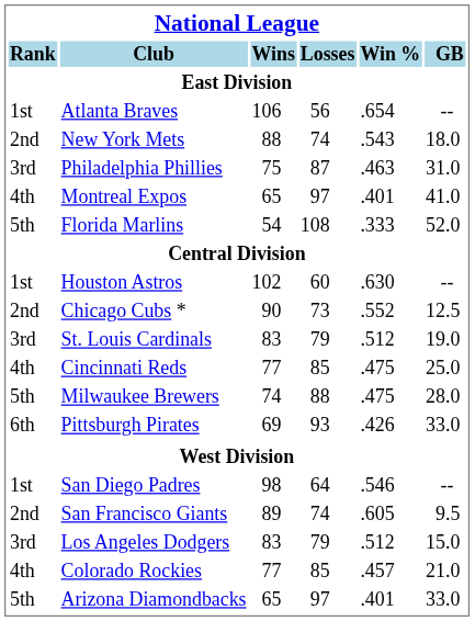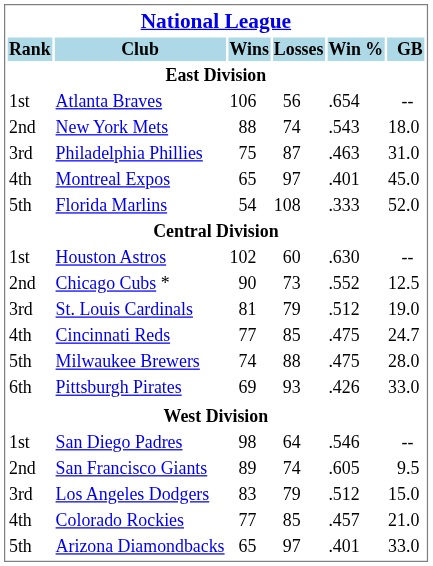 <table cellpadding="1" style="width:auto;font-size: 90%; border: 1px solid gray;">
 <tr align="center" style="font-size: larger;">
 <th colspan=6><a href='#'>National League</a></th>
 </tr>
 <tr style="background:lightblue;">
 <th>Rank</th>
 <th>Club</th>
 <th>Wins</th>
 <th>Losses</th>
 <th>Win %</th>
 <th>  GB</th>
 </tr>
 <tr align="center" style="vertical-align: middle;" style="background:lightblue;">
 <th colspan=6>East Division</th>
 </tr>
 <tr>
 <td>1st</td>
 <td><a href='#'>Atlanta Braves</a></td>
 <td>106</td>
 <td>  56</td>
 <td>.654</td>
 <td>     --</td>
 </tr>
 <tr>
 <td>2nd</td>
 <td><a href='#'>New York Mets</a></td>
 <td>  88</td>
 <td>  74</td>
 <td>.543</td>
 <td>18.0</td>
 </tr>
 <tr>
 <td>3rd</td>
 <td><a href='#'>Philadelphia Phillies</a></td>
 <td>  75</td>
 <td>  87</td>
 <td>.463</td>
 <td>31.0</td>
 </tr>
 <tr>
 <td>4th</td>
 <td><a href='#'>Montreal Expos</a></td>
 <td>  65</td>
 <td>  97</td>
 <td>.401</td>
-<td>41.0</td>
+<td>45.0</td>
 </tr>
 <tr>
 <td>5th</td>
 <td><a href='#'>Florida Marlins</a></td>
 <td>  54</td>
 <td>108</td>
 <td>.333</td>
 <td>52.0</td>
 </tr>
 <tr align="center" style="vertical-align: middle;" style="background:lightblue;">
 <th colspan=6>Central Division</th>
 </tr>
 <tr>
 <td>1st</td>
 <td><a href='#'>Houston Astros</a></td>
 <td>102</td>
 <td>  60</td>
 <td>.630</td>
 <td>     --</td>
 </tr>
 <tr>
 <td>2nd</td>
 <td><a href='#'>Chicago Cubs</a> *</td>
 <td>  90</td>
 <td>  73</td>
 <td>.552</td>
 <td>12.5</td>
 </tr>
 <tr>
 <td>3rd</td>
 <td><a href='#'>St. Louis Cardinals</a></td>
-<td>  83</td>
+<td>  81</td>
 <td>  79</td>
 <td>.512</td>
 <td>19.0</td>
 </tr>
 <tr>
 <td>4th</td>
 <td><a href='#'>Cincinnati Reds</a></td>
 <td>  77</td>
 <td>  85</td>
 <td>.475</td>
-<td>25.0</td>
+<td>24.7</td>
 </tr>
 <tr>
 <td>5th</td>
 <td><a href='#'>Milwaukee Brewers</a></td>
 <td>  74</td>
 <td>  88</td>
 <td>.475</td>
 <td>28.0</td>
 </tr>
 <tr>
 <td>6th</td>
 <td><a href='#'>Pittsburgh Pirates</a></td>
 <td>  69</td>
 <td>  93</td>
 <td>.426</td>
 <td>33.0</td>
 </tr>
 <tr>
 </tr>
 <tr align="center" style="vertical-align: middle;" style="background:lightblue;">
 <th colspan=6>West Division</th>
 </tr>
 <tr>
 <td>1st</td>
 <td><a href='#'>San Diego Padres</a></td>
 <td>  98</td>
 <td>  64</td>
 <td>.546</td>
 <td>     --</td>
 </tr>
 <tr>
 <td>2nd</td>
 <td><a href='#'>San Francisco Giants</a></td>
 <td>  89</td>
 <td>  74</td>
 <td>.605</td>
 <td>  9.5</td>
 </tr>
 <tr>
 <td>3rd</td>
 <td><a href='#'>Los Angeles Dodgers</a></td>
 <td>  83</td>
 <td>  79</td>
 <td>.512</td>
 <td>15.0</td>
 </tr>
 <tr>
 <td>4th</td>
 <td><a href='#'>Colorado Rockies</a></td>
 <td>  77</td>
 <td>  85</td>
 <td>.457</td>
 <td>21.0</td>
 </tr>
 <tr>
 <td>5th</td>
 <td><a href='#'>Arizona Diamondbacks</a></td>
 <td>  65</td>
 <td>  97</td>
 <td>.401</td>
 <td>33.0</td>
 </tr>
 </table>
